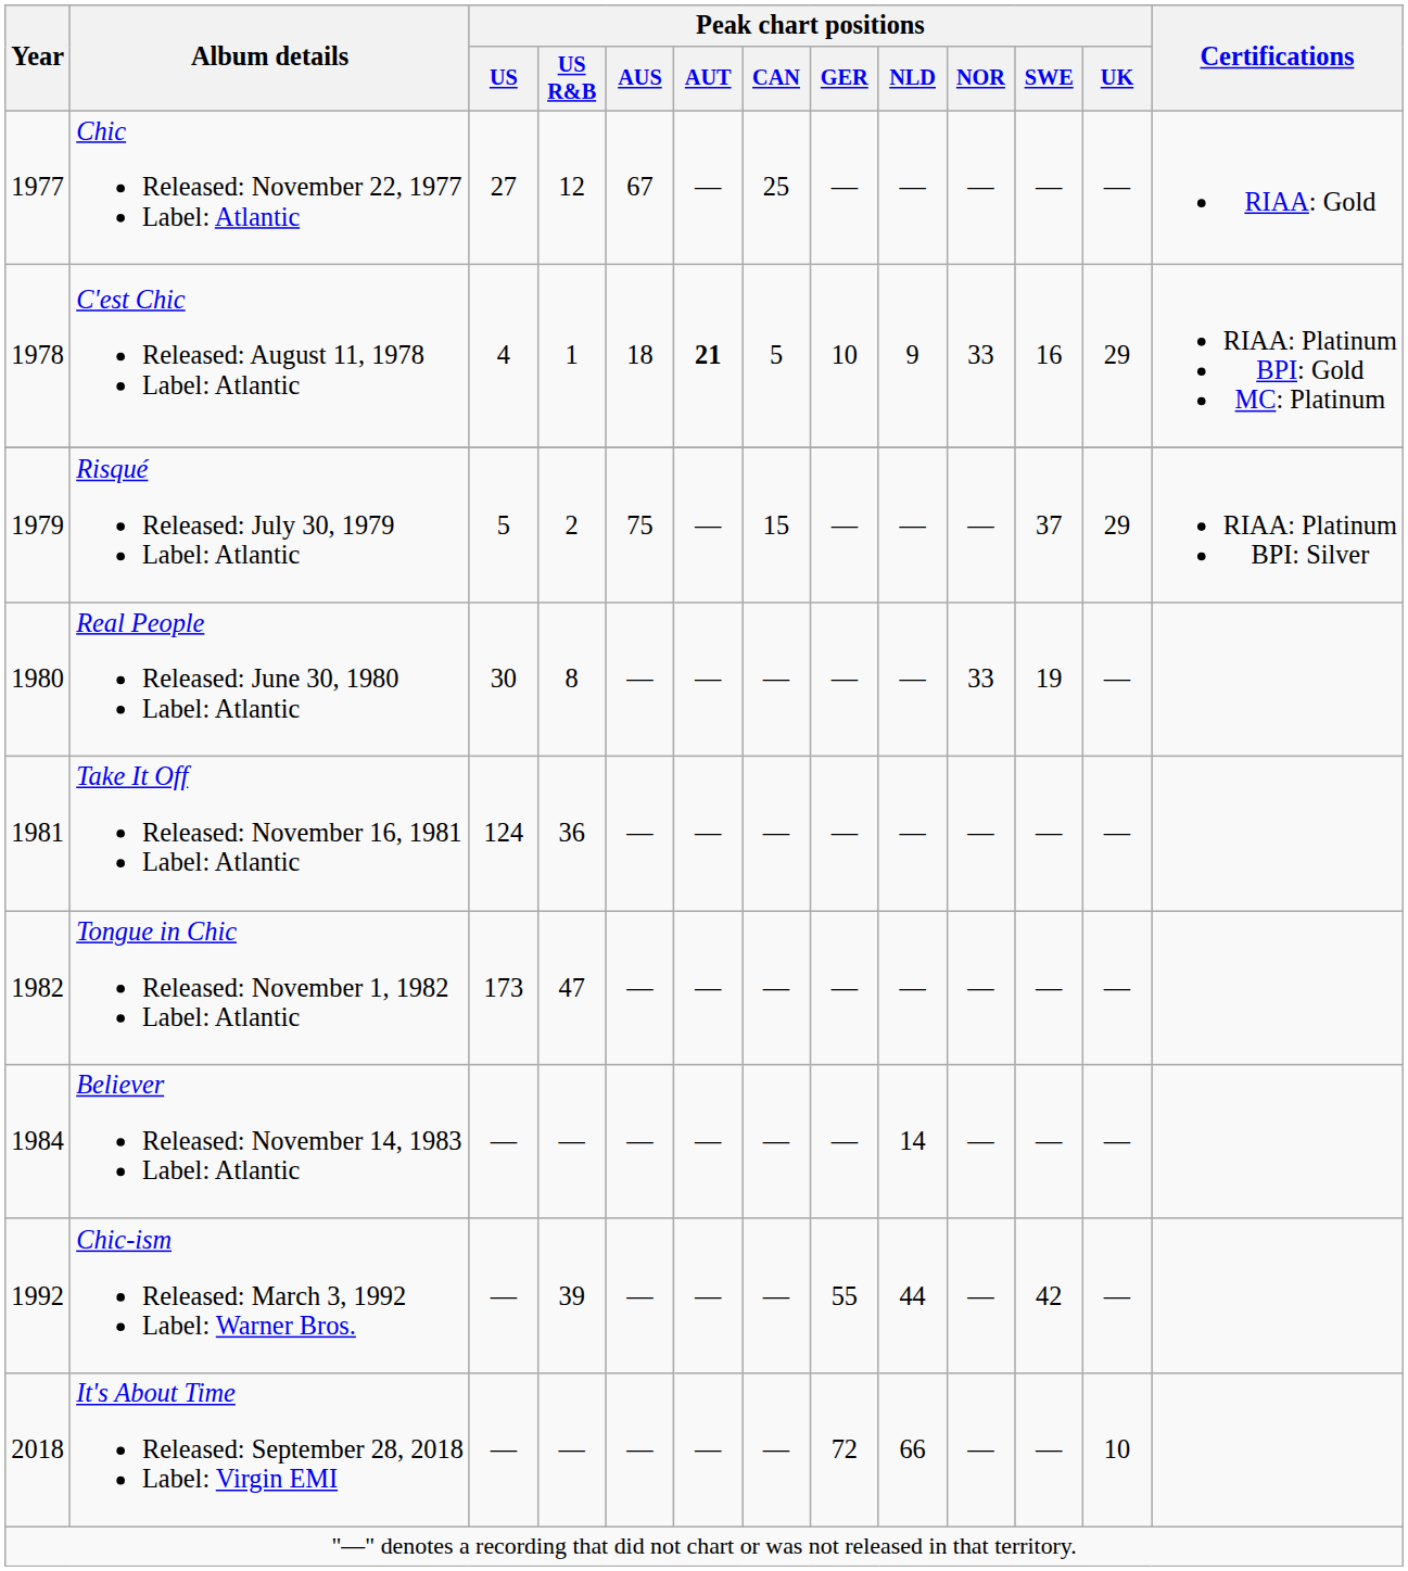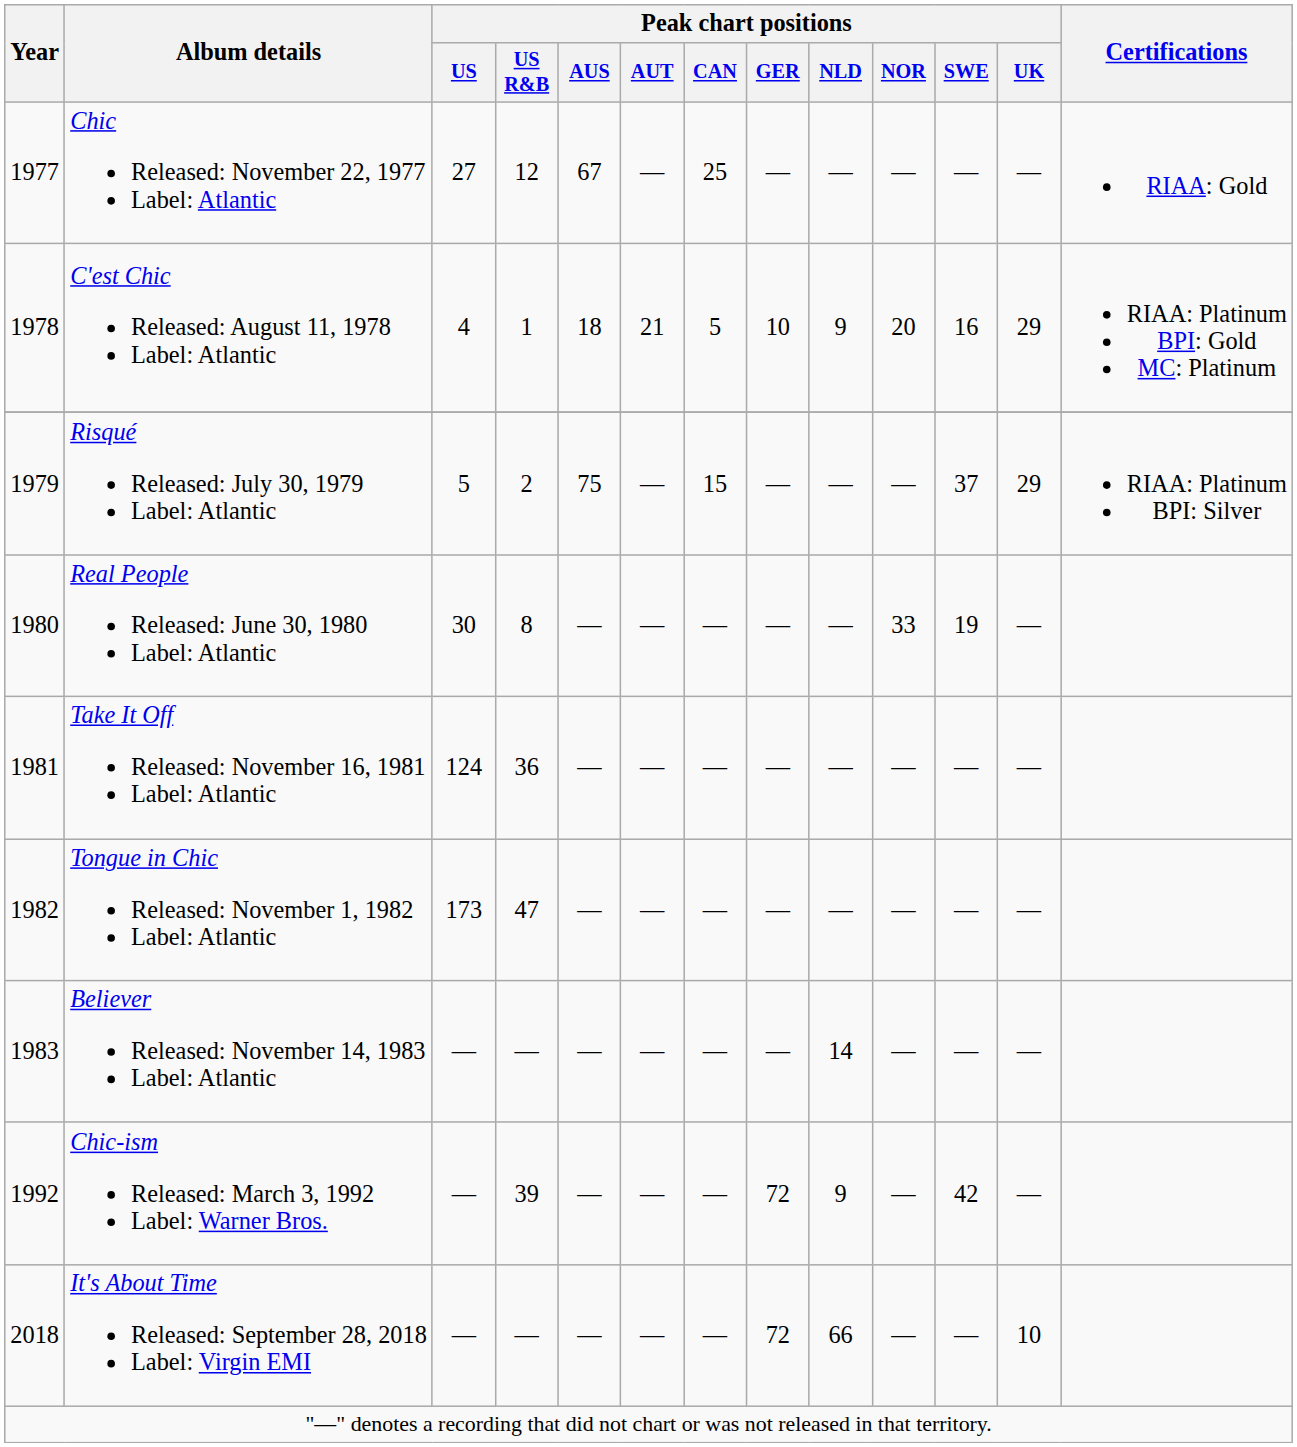 <table class="wikitable" style=text-align:center;>
 <tr>
 <th rowspan="2">Year</th>
 <th rowspan="2">Album details</th>
 <th colspan="10">Peak chart positions</th>
 <th rowspan="2"><a href='#'>Certifications</a></th>
 </tr>
 <tr style="font-size:smaller;">
 <th width="35"><a href='#'>US</a><br></th>
 <th width="35"><a href='#'>US R&B</a><br></th>
 <th width="35"><a href='#'>AUS</a><br></th>
 <th width="35"><a href='#'>AUT</a><br></th>
 <th width="35"><a href='#'>CAN</a><br></th>
 <th width="35"><a href='#'>GER</a><br></th>
 <th width="35"><a href='#'>NLD</a><br></th>
 <th width="35"><a href='#'>NOR</a><br></th>
 <th width="35"><a href='#'>SWE</a><br></th>
 <th width="35"><a href='#'>UK</a><br></th>
 </tr>
 <tr>
 <td>1977</td>
 <td align=left><em><a href='#'>Chic</a></em><br><ul><li>Released: November 22, 1977</li><li>Label: <a href='#'>Atlantic</a></li></ul></td>
 <td>27</td>
 <td>12</td>
 <td>67</td>
 <td>—</td>
 <td>25</td>
 <td>—</td>
 <td>—</td>
 <td>—</td>
 <td>—</td>
 <td>—</td>
 <td><br><ul><li><a href='#'>RIAA</a>: Gold</li></ul></td>
 </tr>
 <tr>
 <td>1978</td>
 <td align=left><em><a href='#'>C'est Chic</a></em><br><ul><li>Released: August 11, 1978</li><li>Label: Atlantic</li></ul></td>
 <td>4</td>
 <td>1</td>
 <td>18</td>
-<td><strong>21</strong></td>
+<td>21</td>
 <td>5</td>
 <td>10</td>
 <td>9</td>
-<td>33</td>
+<td>20</td>
 <td>16</td>
 <td>29</td>
 <td><br><ul><li>RIAA: Platinum</li><li><a href='#'>BPI</a>: Gold</li><li><a href='#'>MC</a>: Platinum</li></ul></td>
 </tr>
 <tr>
 </tr>
 <tr>
 <td>1979</td>
 <td align=left><em><a href='#'>Risqué</a></em><br><ul><li>Released: July 30, 1979</li><li>Label: Atlantic</li></ul></td>
 <td>5</td>
 <td>2</td>
 <td>75</td>
 <td>—</td>
 <td>15</td>
 <td>—</td>
 <td>—</td>
 <td>—</td>
 <td>37</td>
 <td>29</td>
 <td><br><ul><li>RIAA: Platinum</li><li>BPI: Silver</li></ul></td>
 </tr>
 <tr>
 <td>1980</td>
 <td align=left><em><a href='#'>Real People</a></em><br><ul><li>Released: June 30, 1980</li><li>Label: Atlantic</li></ul></td>
 <td>30</td>
 <td>8</td>
 <td>—</td>
 <td>—</td>
 <td>—</td>
 <td>—</td>
 <td>—</td>
 <td>33</td>
 <td>19</td>
 <td>—</td>
 <td></td>
 </tr>
 <tr>
 <td>1981</td>
 <td align=left><em><a href='#'>Take It Off</a></em><br><ul><li>Released: November 16, 1981</li><li>Label: Atlantic</li></ul></td>
 <td>124</td>
 <td>36</td>
 <td>—</td>
 <td>—</td>
 <td>—</td>
 <td>—</td>
 <td>—</td>
 <td>—</td>
 <td>—</td>
 <td>—</td>
 <td></td>
 </tr>
 <tr>
 <td>1982</td>
 <td align=left><em><a href='#'>Tongue in Chic</a></em><br><ul><li>Released: November 1, 1982</li><li>Label: Atlantic</li></ul></td>
 <td>173</td>
 <td>47</td>
 <td>—</td>
 <td>—</td>
 <td>—</td>
 <td>—</td>
 <td>—</td>
 <td>—</td>
 <td>—</td>
 <td>—</td>
 <td></td>
 </tr>
 <tr>
-<td>1984</td>
+<td>1983</td>
 <td align=left><em><a href='#'>Believer</a></em><br><ul><li>Released: November 14, 1983</li><li>Label: Atlantic</li></ul></td>
 <td>—</td>
 <td>—</td>
 <td>—</td>
 <td>—</td>
 <td>—</td>
 <td>—</td>
 <td>14</td>
 <td>—</td>
 <td>—</td>
 <td>—</td>
 <td></td>
 </tr>
 <tr>
 <td>1992</td>
 <td align=left><em><a href='#'>Chic-ism</a></em><br><ul><li>Released: March 3, 1992</li><li>Label: <a href='#'>Warner Bros.</a></li></ul></td>
 <td>—</td>
 <td>39</td>
 <td>—</td>
 <td>—</td>
 <td>—</td>
-<td>55</td>
-<td>44</td>
+<td>72</td>
+<td>9</td>
 <td>—</td>
 <td>42</td>
 <td>—</td>
 <td></td>
 </tr>
 <tr>
 <td>2018</td>
 <td align=left><em><a href='#'>It's About Time</a></em><br><ul><li>Released: September 28, 2018</li><li>Label: <a href='#'>Virgin EMI</a></li></ul></td>
 <td>—</td>
 <td>—</td>
 <td>—</td>
 <td>—</td>
 <td>—</td>
 <td>72</td>
 <td>66</td>
 <td>—</td>
 <td>—</td>
 <td>10</td>
 <td></td>
 </tr>
 <tr>
 <td colspan="15" style="font-size:90%">"—" denotes a recording that did not chart or was not released in that territory.</td>
 </tr>
 </table>
